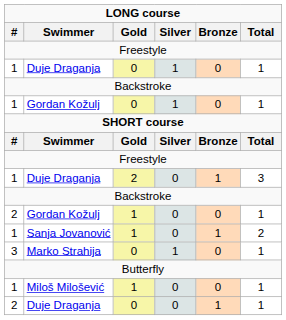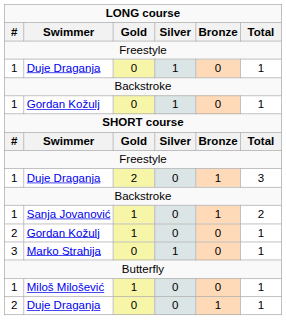 <table class=wikitable style="border:1px solid #AAAAAA">
 <tr>
 <td align="center" colspan="6"><span><strong>LONG course</strong></span></td>
 </tr>
 <tr bgcolor="#EFEFEF">
 <th width=20>#</th>
 <th>Swimmer</th>
 <th width=50>Gold</th>
 <th width=50>Silver</th>
 <th width=50>Bronze</th>
 <th width=50>Total</th>
 </tr>
 <tr>
 <td align="center" colspan="6">Freestyle</td>
 </tr>
 <tr align="center" bgcolor="#FFFFFF">
 <td>1</td>
 <td align="left"><a href='#'>Duje Draganja</a></td>
 <td style="background:#F7F6A8;">0</td>
 <td style="background:#DCE5E5;">1</td>
 <td style="background:#FFDAB9;">0</td>
 <td>1</td>
 </tr>
 <tr>
 <td align="center" colspan="6">Backstroke</td>
 </tr>
 <tr align="center" bgcolor="#FFFFFF">
 <td>1</td>
 <td align="left"><a href='#'>Gordan Kožulj</a></td>
 <td style="background:#F7F6A8;">0</td>
 <td style="background:#DCE5E5;">1</td>
 <td style="background:#FFDAB9;">0</td>
 <td>1</td>
 </tr>
 <tr>
 <td align="center" colspan="6"><span><strong>SHORT course</strong></span></td>
 </tr>
 <tr bgcolor="#EFEFEF">
 <th width=20>#</th>
 <th>Swimmer</th>
 <th width=50>Gold</th>
 <th width=50>Silver</th>
 <th width=50>Bronze</th>
 <th width=50>Total</th>
 </tr>
 <tr>
 <td align="center" colspan="6">Freestyle</td>
 </tr>
 <tr align="center" bgcolor="#FFFFFF">
 <td>1</td>
 <td align="left"><a href='#'>Duje Draganja</a></td>
 <td style="background:#F7F6A8;">2</td>
 <td style="background:#DCE5E5;">0</td>
 <td style="background:#FFDAB9;">1</td>
 <td>3</td>
 </tr>
 <tr>
 <td align="center" colspan="6">Backstroke</td>
 </tr>
 <tr align="center" bgcolor="#FFFFFF">
+<td>1</td>
+<td align="left"><a href='#'>Sanja Jovanović</a></td>
+<td style="background:#F7F6A8;">1</td>
+<td style="background:#DCE5E5;">0</td>
+<td style="background:#FFDAB9;">1</td>
+<td>2</td>
+</tr>
+<tr align="center" bgcolor="#FFFFFF">
 <td>2</td>
 <td align="left"><a href='#'>Gordan Kožulj</a></td>
 <td style="background:#F7F6A8;">1</td>
 <td style="background:#DCE5E5;">0</td>
 <td style="background:#FFDAB9;">0</td>
 <td>1</td>
-</tr>
-<tr align="center" bgcolor="#FFFFFF">
-<td>1</td>
-<td align="left"><a href='#'>Sanja Jovanović</a></td>
-<td style="background:#F7F6A8;">1</td>
-<td style="background:#DCE5E5;">0</td>
-<td style="background:#FFDAB9;">1</td>
-<td>2</td>
 </tr>
 <tr align="center" bgcolor="#FFFFFF">
 <td>3</td>
 <td align="left"><a href='#'>Marko Strahija</a></td>
 <td style="background:#F7F6A8;">0</td>
 <td style="background:#DCE5E5;">1</td>
 <td style="background:#FFDAB9;">0</td>
 <td>1</td>
 </tr>
 <tr>
 <td align="center" colspan="6">Butterfly</td>
 </tr>
 <tr align="center" bgcolor="#FFFFFF">
 <td>1</td>
 <td align="left"><a href='#'>Miloš Milošević</a></td>
 <td style="background:#F7F6A8;">1</td>
 <td style="background:#DCE5E5;">0</td>
 <td style="background:#FFDAB9;">0</td>
 <td>1</td>
 </tr>
 <tr align="center" bgcolor="#FFFFFF">
 <td>2</td>
 <td align="left"><a href='#'>Duje Draganja</a></td>
 <td style="background:#F7F6A8;">0</td>
 <td style="background:#DCE5E5;">0</td>
 <td style="background:#FFDAB9;">1</td>
 <td>1</td>
 </tr>
 </table>
